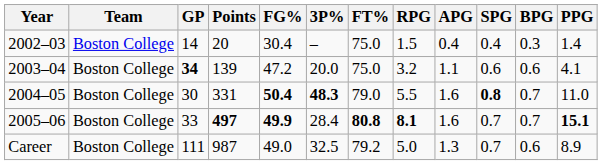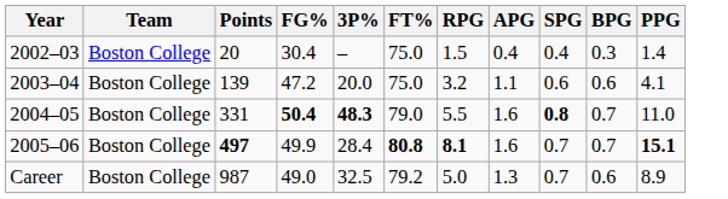 <table class="wikitable">
 <tr>
 <th>Year</th>
 <th>Team</th>
-<th>GP</th>
 <th>Points</th>
 <th>FG%</th>
 <th>3P%</th>
 <th>FT%</th>
 <th>RPG</th>
 <th>APG</th>
 <th>SPG</th>
 <th>BPG</th>
 <th>PPG</th>
 </tr>
 <tr>
 <td>2002–03</td>
 <td><a href='#'>Boston College</a></td>
-<td>14</td>
 <td>20</td>
 <td>30.4</td>
 <td>–</td>
 <td>75.0</td>
 <td>1.5</td>
 <td>0.4</td>
 <td>0.4</td>
 <td>0.3</td>
 <td>1.4</td>
 </tr>
 <tr>
 <td>2003–04</td>
 <td>Boston College</td>
-<td><strong>34</strong></td>
 <td>139</td>
 <td>47.2</td>
 <td>20.0</td>
 <td>75.0</td>
 <td>3.2</td>
 <td>1.1</td>
 <td>0.6</td>
 <td>0.6</td>
 <td>4.1</td>
 </tr>
 <tr>
 <td>2004–05</td>
 <td>Boston College</td>
-<td>30</td>
 <td>331</td>
 <td><strong>50.4</strong></td>
 <td><strong>48.3</strong></td>
 <td>79.0</td>
 <td>5.5</td>
 <td>1.6</td>
 <td><strong>0.8</strong></td>
 <td>0.7</td>
 <td>11.0</td>
 </tr>
 <tr>
 <td>2005–06</td>
 <td>Boston College</td>
-<td>33</td>
 <td><strong>497</strong></td>
-<td><strong>49.9</strong></td>
+<td>49.9</td>
 <td>28.4</td>
 <td><strong>80.8</strong></td>
 <td><strong>8.1</strong></td>
 <td>1.6</td>
 <td>0.7</td>
 <td>0.7</td>
 <td><strong>15.1</strong></td>
 </tr>
 <tr>
 <td>Career</td>
 <td>Boston College</td>
-<td>111</td>
 <td>987</td>
 <td>49.0</td>
 <td>32.5</td>
 <td>79.2</td>
 <td>5.0</td>
 <td>1.3</td>
 <td>0.7</td>
 <td>0.6</td>
 <td>8.9</td>
 </tr>
 </table>
